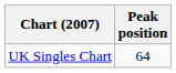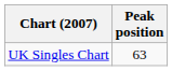 <table class="wikitable">
 <tr>
 <th>Chart (2007)</th>
 <th>Peak<br>position</th>
 </tr>
 <tr>
 <td><a href='#'>UK Singles Chart</a></td>
-<td style="text-align:center;">64</td>
+<td style="text-align:center;">63</td>
 </tr>
 </table>
